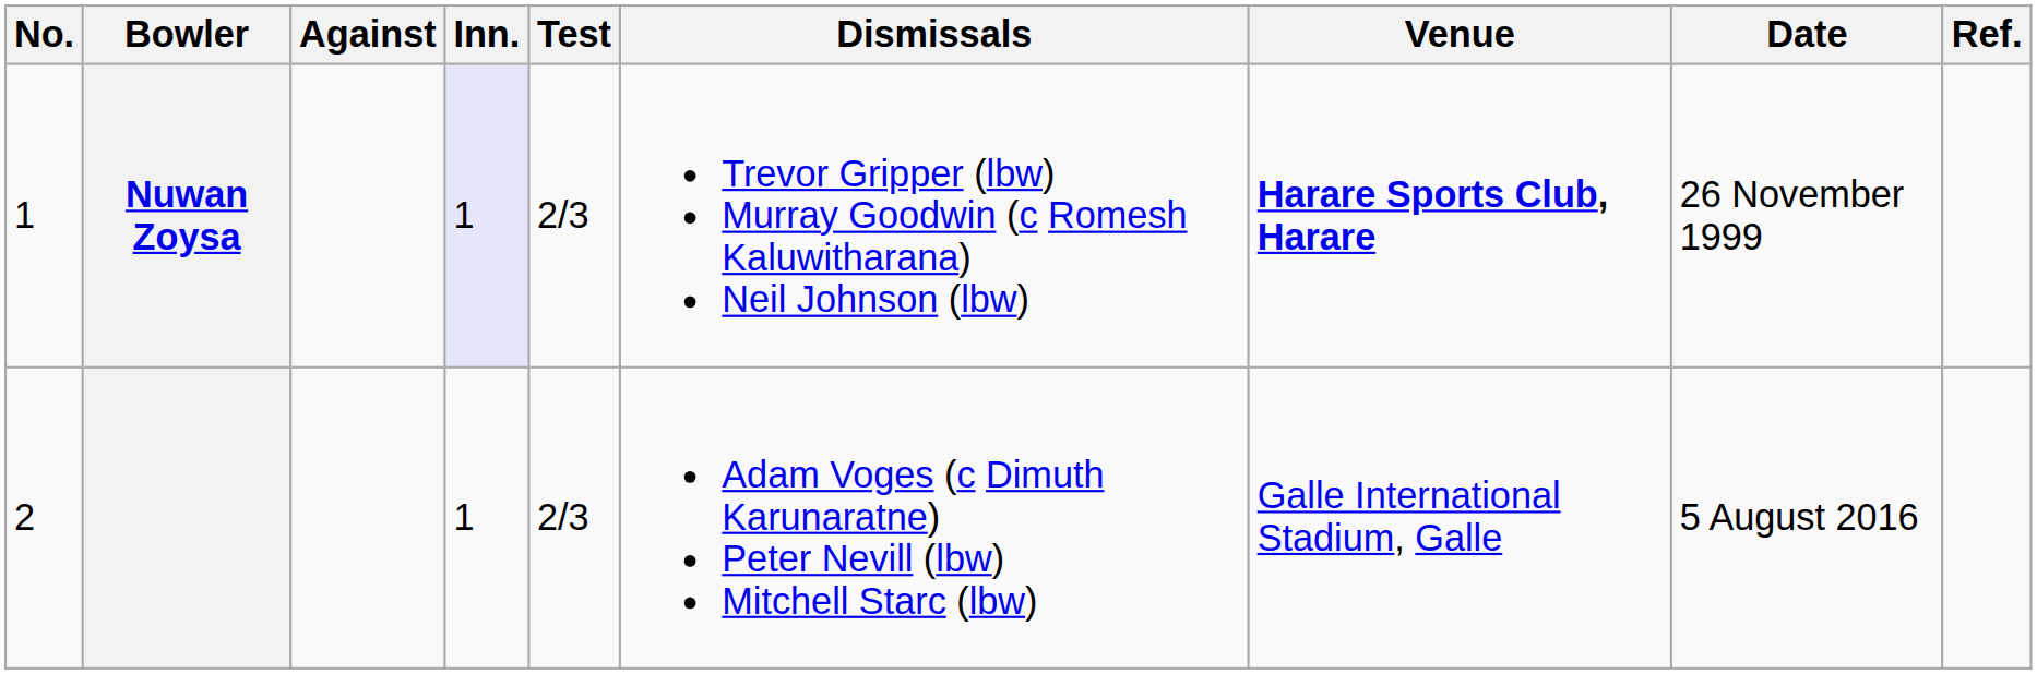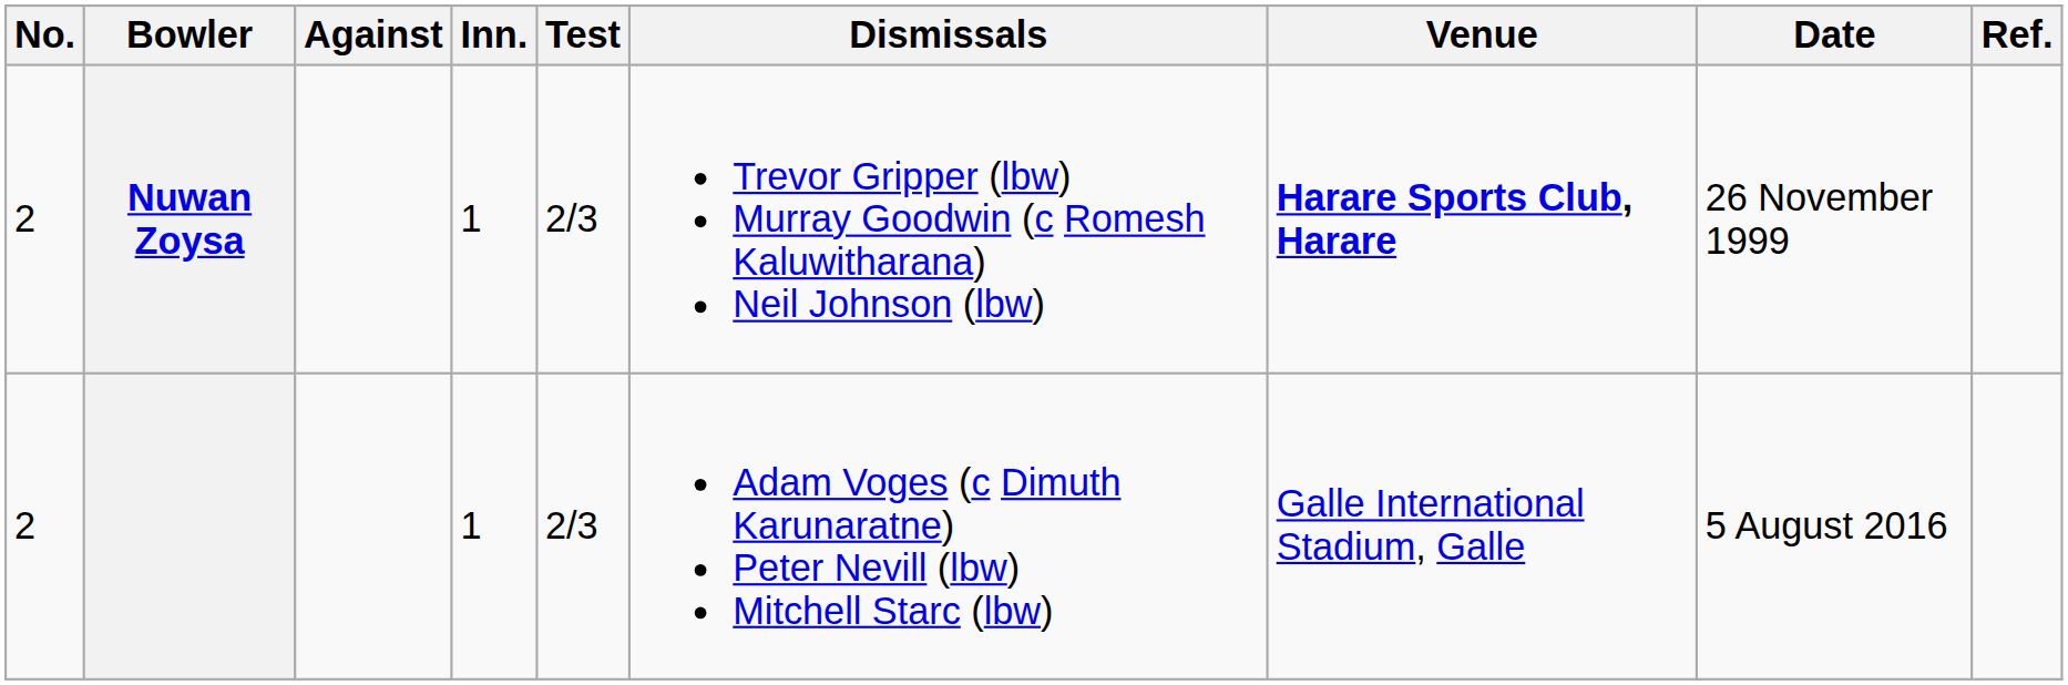 <table class="wikitable sortable plainrowheaders" style="font-size: 100%">
 <tr>
 <th scope="col">No.</th>
 <th scope="col">Bowler</th>
 <th scope="col">Against</th>
 <th scope="col">Inn.</th>
 <th scope="col">Test</th>
 <th scope="col">Dismissals</th>
 <th scope="col">Venue</th>
 <th scope="col">Date</th>
 <th scope="col" class="unsortable">Ref.</th>
 </tr>
 <tr>
-<td>1</td>
+<td>2</td>
 <th scope="row"><a href='#'>Nuwan Zoysa</a></th>
 <td></td>
-<td style="background: lavender;">1</td>
+<td>1</td>
 <td>2/3</td>
 <td><br><ul><li><a href='#'>Trevor Gripper</a> (<a href='#'>lbw</a>)</li><li><a href='#'>Murray Goodwin</a> (<a href='#'>c</a> <a href='#'>Romesh Kaluwitharana</a>)</li><li><a href='#'>Neil Johnson</a> (<a href='#'>lbw</a>)</li></ul></td>
 <td><strong> <a href='#'>Harare Sports Club</a>, <a href='#'>Harare</a></strong></td>
 <td>26 November 1999</td>
 <td></td>
 </tr>
 <tr>
 <td>2</td>
 <th scope="row"></th>
 <td></td>
 <td>1</td>
 <td>2/3</td>
 <td><br><ul><li><a href='#'>Adam Voges</a> (<a href='#'>c</a> <a href='#'>Dimuth Karunaratne</a>)</li><li><a href='#'>Peter Nevill</a> (<a href='#'>lbw</a>)</li><li><a href='#'>Mitchell Starc</a> (<a href='#'>lbw</a>)</li></ul></td>
 <td> <a href='#'>Galle International Stadium</a>, <a href='#'>Galle</a></td>
 <td>5 August 2016</td>
 <td></td>
 </tr>
 </table>
